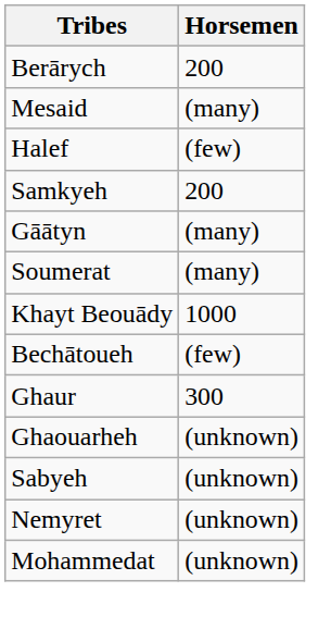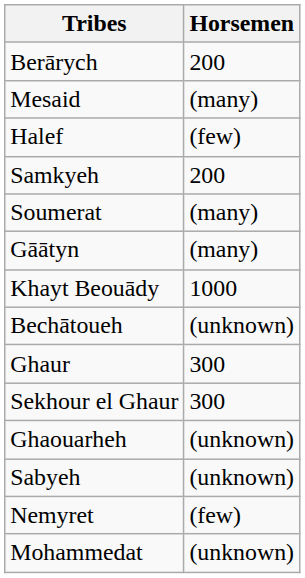 <table class="wikitable">
 <tr>
 <th>Tribes</th>
 <th>Horsemen</th>
 </tr>
 <tr>
 <td>Berārych</td>
 <td>200</td>
 </tr>
 <tr>
 <td>Mesaid</td>
 <td>(many)</td>
 </tr>
 <tr>
 <td>Halef</td>
 <td>(few)</td>
 </tr>
 <tr>
 <td>Samkyeh</td>
 <td>200</td>
 </tr>
 <tr>
-<td>Gāātyn</td>
+<td>Soumerat</td>
 <td>(many)</td>
 </tr>
 <tr>
-<td>Soumerat</td>
+<td>Gāātyn</td>
 <td>(many)</td>
 </tr>
 <tr>
 <td>Khayt Beouādy</td>
 <td>1000</td>
 </tr>
 <tr>
 <td>Bechātoueh</td>
-<td>(few)</td>
+<td>(unknown)</td>
 </tr>
 <tr>
 <td>Ghaur</td>
+<td>300</td>
+</tr>
+<tr>
+<td>Sekhour el Ghaur</td>
 <td>300</td>
 </tr>
 <tr>
 <td>Ghaouarheh</td>
 <td>(unknown)</td>
 </tr>
 <tr>
 <td>Sabyeh</td>
 <td>(unknown)</td>
 </tr>
 <tr>
 <td>Nemyret</td>
-<td>(unknown)</td>
+<td>(few)</td>
 </tr>
 <tr>
 <td>Mohammedat</td>
 <td>(unknown)</td>
 </tr>
 </table>
